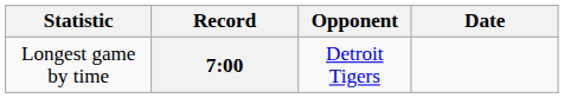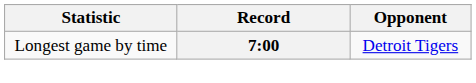 <table class="wikitable" style="text-align:center" width="70%">
 <tr>
 <th scope="col" width=20%>Statistic</th>
 <th scope="col" class="unsortable" width=20%>Record</th>
 <th scope="col" width=10%>Opponent</th>
-<th scope="col" width=20%>Date</th>
 </tr>
 <tr>
 <td>Longest game by time</td>
 <th scope="row">7:00</th>
 <td><a href='#'>Detroit Tigers</a></td>
-<td></td>
 </tr>
 </table>
